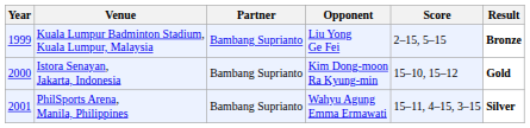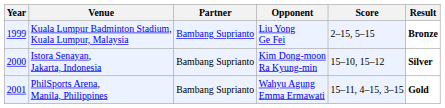 <table class="sortable wikitable" style="font-size: 90%;">
 <tr>
 <th>Year</th>
 <th>Venue</th>
 <th>Partner</th>
 <th>Opponent</th>
 <th>Score</th>
 <th>Result</th>
 </tr>
 <tr style="background:#ECF2FF">
 <td align="center"><a href='#'>1999</a></td>
 <td align="left"><a href='#'>Kuala Lumpur Badminton Stadium</a>,<br><a href='#'>Kuala Lumpur, Malaysia</a></td>
 <td align="left"> <a href='#'>Bambang Suprianto</a></td>
 <td align="left"> <a href='#'>Liu Yong</a> <br>  <a href='#'>Ge Fei</a></td>
 <td align="left">2–15, 5–15</td>
 <td style="text-align:left; background:white"> <strong>Bronze</strong></td>
 </tr>
 <tr style="background:#ECF2FF">
 <td align="center"><a href='#'>2000</a></td>
 <td align="left"><a href='#'>Istora Senayan</a>,<br><a href='#'>Jakarta, Indonesia</a></td>
 <td align="left"> Bambang Suprianto</td>
 <td align="left"> <a href='#'>Kim Dong-moon</a> <br>  <a href='#'>Ra Kyung-min</a></td>
 <td align="left">15–10, 15–12</td>
-<td style="text-align:left; background:white"> <strong>Gold</strong></td>
+<td style="text-align:left; background:white"> <strong>Silver</strong></td>
 </tr>
 <tr style="background:#ECF2FF">
 <td align="center"><a href='#'>2001</a></td>
 <td align="left"><a href='#'>PhilSports Arena</a>,<br><a href='#'>Manila, Philippines</a></td>
 <td align="left"> Bambang Suprianto</td>
 <td align="left"> <a href='#'>Wahyu Agung</a> <br>  <a href='#'>Emma Ermawati</a></td>
 <td align="left">15–11, 4–15, 3–15</td>
-<td style="text-align:left; background:white"> <strong>Silver</strong></td>
+<td style="text-align:left; background:white"> <strong>Gold</strong></td>
 </tr>
 </table>
